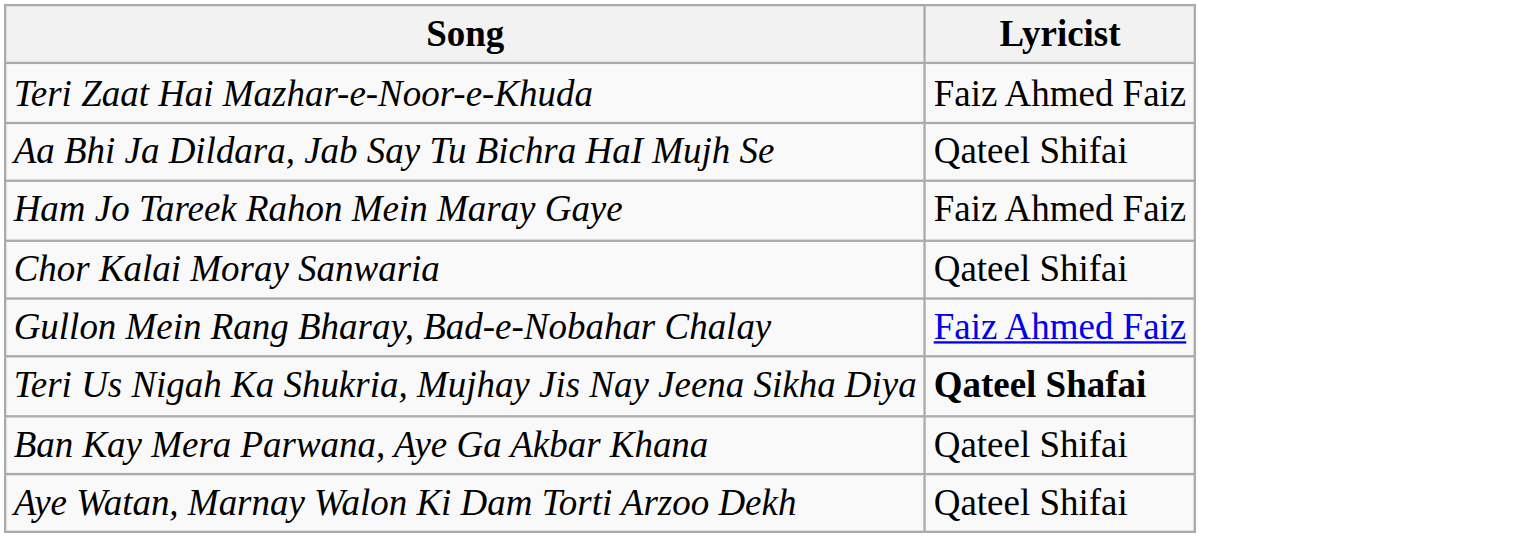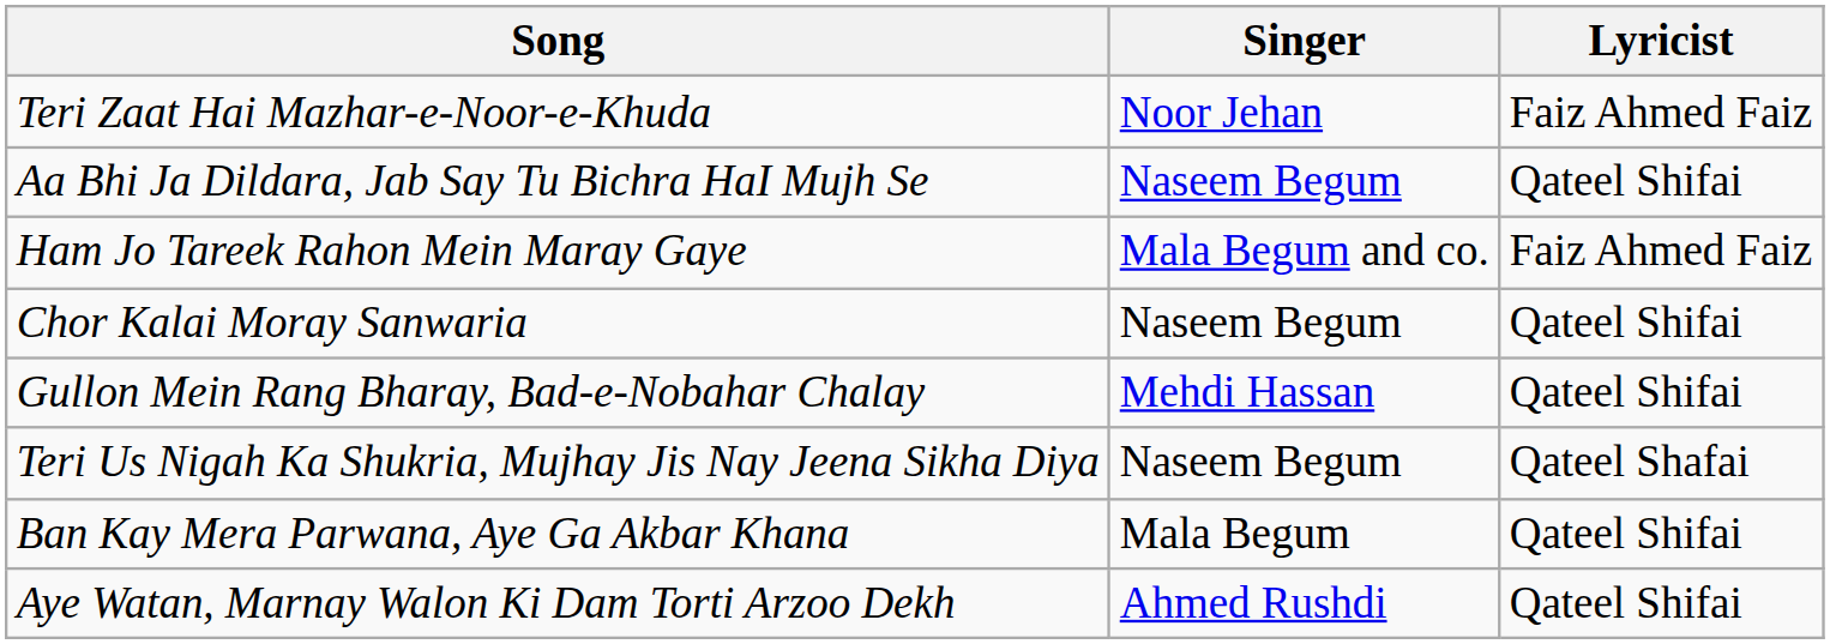 <table class="wikitable">
 <tr>
 <th>Song</th>
+<th>Singer</th>
 <th>Lyricist</th>
 </tr>
 <tr>
 <td><em>Teri Zaat Hai Mazhar-e-Noor-e-Khuda</em></td>
+<td><a href='#'>Noor Jehan</a></td>
 <td>Faiz Ahmed Faiz</td>
 </tr>
 <tr>
 <td><em>Aa Bhi Ja Dildara, Jab Say Tu Bichra HaI Mujh Se</em></td>
+<td><a href='#'>Naseem Begum</a></td>
 <td>Qateel Shifai</td>
 </tr>
 <tr>
 <td><em>Ham Jo Tareek Rahon Mein Maray Gaye</em></td>
+<td><a href='#'>Mala Begum</a> and co.</td>
 <td>Faiz Ahmed Faiz</td>
 </tr>
 <tr>
 <td><em>Chor Kalai Moray Sanwaria</em></td>
+<td>Naseem Begum</td>
 <td>Qateel Shifai</td>
 </tr>
 <tr>
 <td><em>Gullon Mein Rang Bharay, Bad-e-Nobahar Chalay</em></td>
-<td><a href='#'>Faiz Ahmed Faiz</a></td>
+<td><a href='#'>Mehdi Hassan</a></td>
+<td>Qateel Shifai</td>
 </tr>
 <tr>
 <td><em>Teri Us Nigah Ka Shukria, Mujhay Jis Nay Jeena Sikha Diya</em></td>
-<td><strong>Qateel Shafai</strong></td>
+<td>Naseem Begum</td>
+<td>Qateel Shafai</td>
 </tr>
 <tr>
 <td><em>Ban Kay Mera Parwana, Aye Ga Akbar Khana</em></td>
+<td>Mala Begum</td>
 <td>Qateel Shifai</td>
 </tr>
 <tr>
 <td><em>Aye Watan, Marnay Walon Ki Dam Torti Arzoo Dekh</em></td>
+<td><a href='#'>Ahmed Rushdi</a></td>
 <td>Qateel Shifai</td>
 </tr>
 </table>
